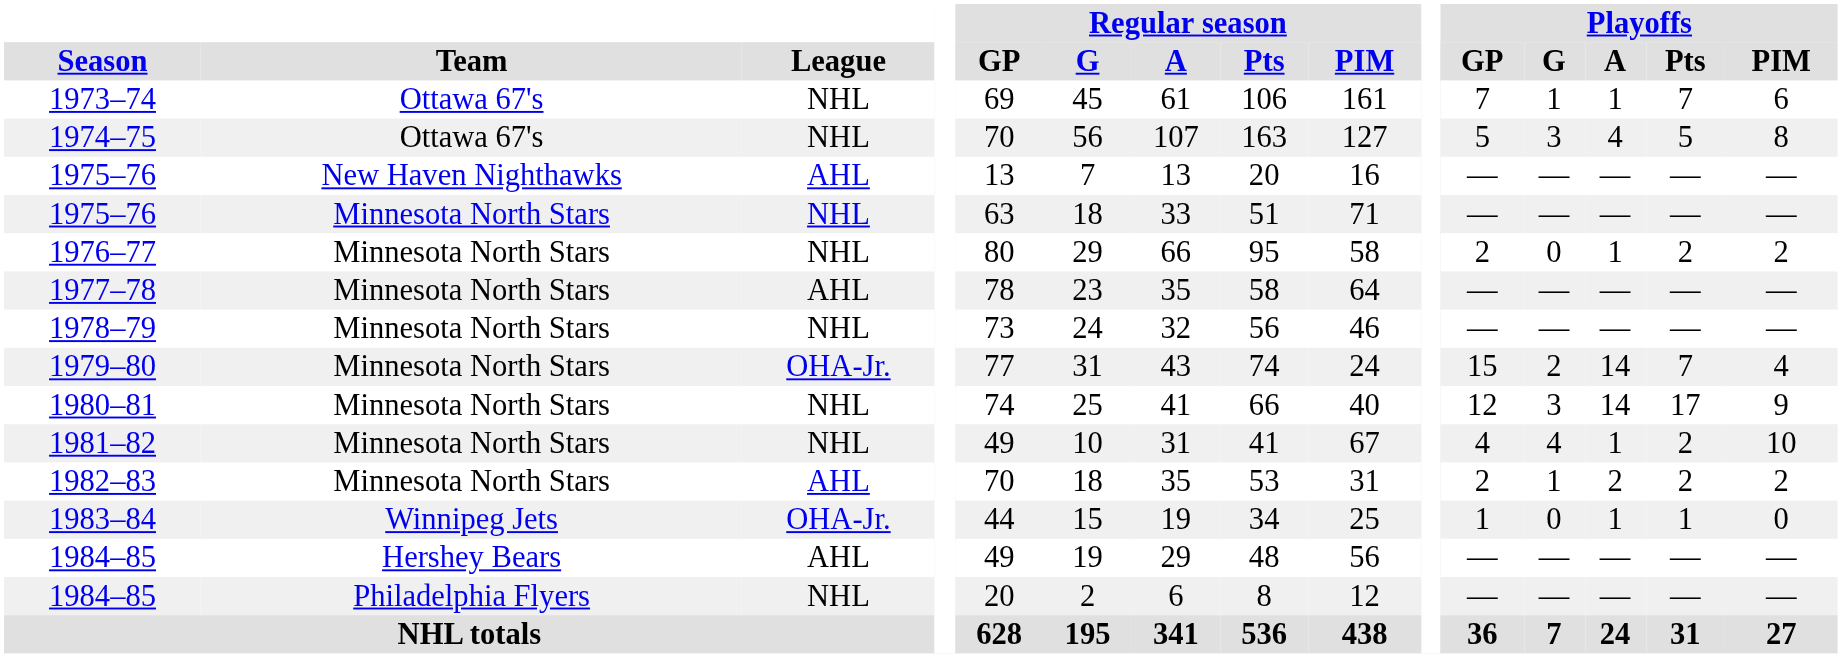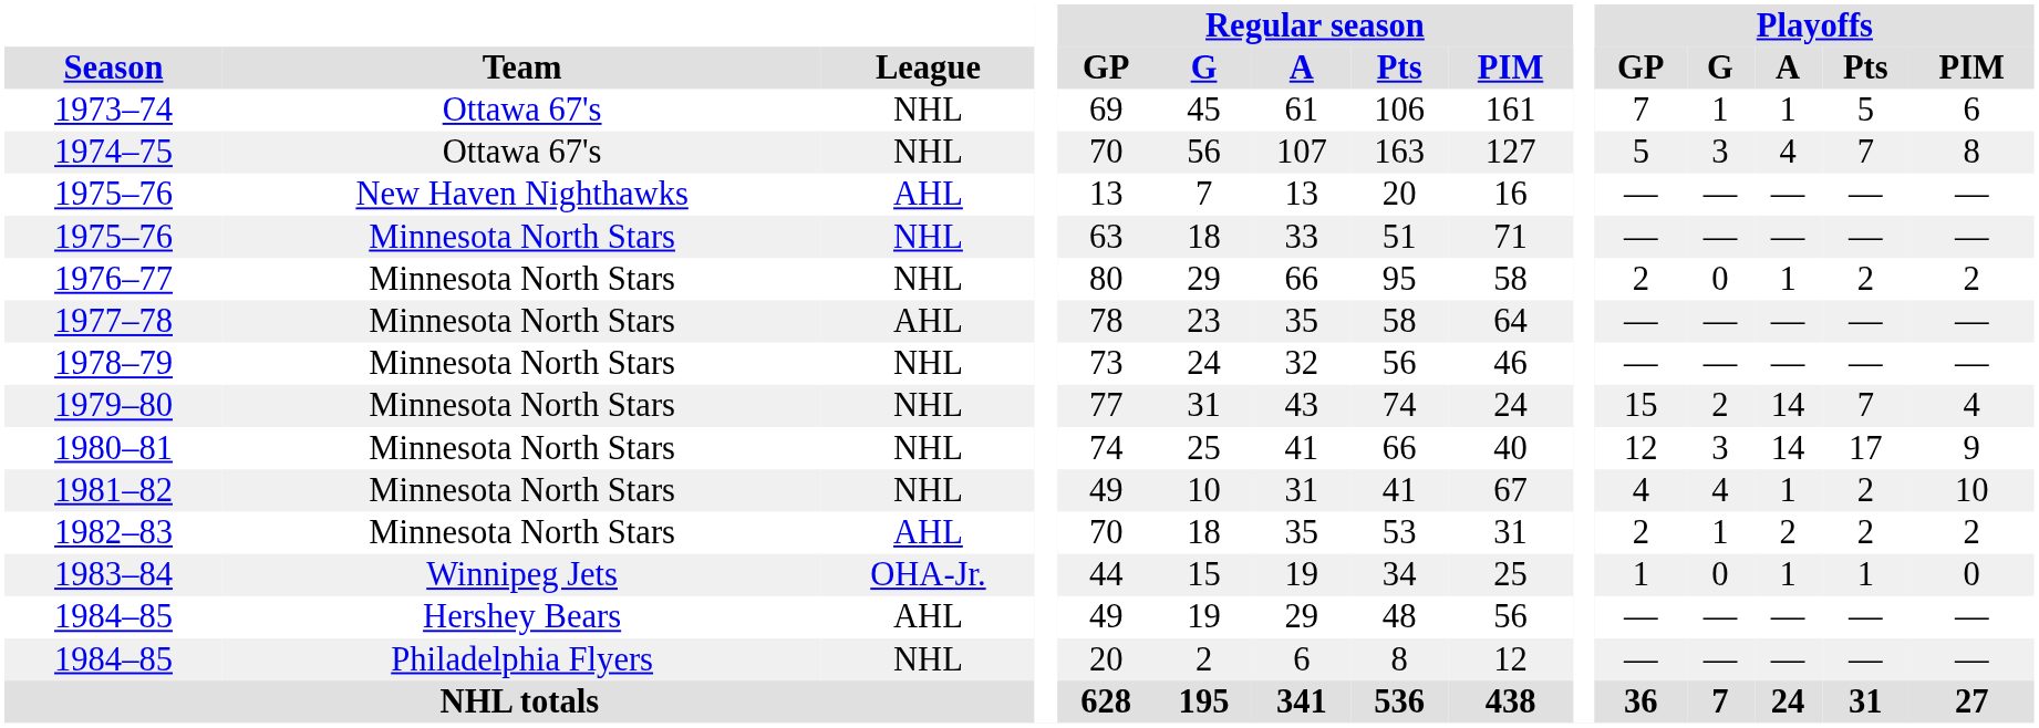 <table border="0" cellpadding="1" cellspacing="0" style="text-align:center; width:60em;">
 <tr style="background:#e0e0e0;">
 <th colspan="3"  bgcolor="#ffffff"> </th>
 <th rowspan="99" bgcolor="#ffffff"> </th>
 <th colspan="5"><a href='#'>Regular season</a></th>
 <th rowspan="99" bgcolor="#ffffff"> </th>
 <th colspan="5"><a href='#'>Playoffs</a></th>
 </tr>
 <tr style="background:#e0e0e0;">
 <th><a href='#'>Season</a></th>
 <th>Team</th>
 <th>League</th>
 <th>GP</th>
 <th><a href='#'>G</a></th>
 <th><a href='#'>A</a></th>
 <th><a href='#'>Pts</a></th>
 <th><a href='#'>PIM</a></th>
 <th>GP</th>
 <th>G</th>
 <th>A</th>
 <th>Pts</th>
 <th>PIM</th>
 </tr>
 <tr>
 <td><a href='#'>1973–74</a></td>
 <td><a href='#'>Ottawa 67's</a></td>
 <td>NHL</td>
 <td>69</td>
 <td>45</td>
 <td>61</td>
 <td>106</td>
 <td>161</td>
 <td>7</td>
 <td>1</td>
 <td>1</td>
-<td>7</td>
+<td>5</td>
 <td>6</td>
 </tr>
 <tr style="background:#f0f0f0;">
 <td><a href='#'>1974–75</a></td>
 <td>Ottawa 67's</td>
 <td>NHL</td>
 <td>70</td>
 <td>56</td>
 <td>107</td>
 <td>163</td>
 <td>127</td>
 <td>5</td>
 <td>3</td>
 <td>4</td>
-<td>5</td>
+<td>7</td>
 <td>8</td>
 </tr>
 <tr>
 <td><a href='#'>1975–76</a></td>
 <td><a href='#'>New Haven Nighthawks</a></td>
 <td><a href='#'>AHL</a></td>
 <td>13</td>
 <td>7</td>
 <td>13</td>
 <td>20</td>
 <td>16</td>
 <td>—</td>
 <td>—</td>
 <td>—</td>
 <td>—</td>
 <td>—</td>
 </tr>
 <tr style="background:#f0f0f0;">
 <td><a href='#'>1975–76</a></td>
 <td><a href='#'>Minnesota North Stars</a></td>
 <td><a href='#'>NHL</a></td>
 <td>63</td>
 <td>18</td>
 <td>33</td>
 <td>51</td>
 <td>71</td>
 <td>—</td>
 <td>—</td>
 <td>—</td>
 <td>—</td>
 <td>—</td>
 </tr>
 <tr>
 <td><a href='#'>1976–77</a></td>
 <td>Minnesota North Stars</td>
 <td>NHL</td>
 <td>80</td>
 <td>29</td>
 <td>66</td>
 <td>95</td>
 <td>58</td>
 <td>2</td>
 <td>0</td>
 <td>1</td>
 <td>2</td>
 <td>2</td>
 </tr>
 <tr style="background:#f0f0f0;">
 <td><a href='#'>1977–78</a></td>
 <td>Minnesota North Stars</td>
 <td>AHL</td>
 <td>78</td>
 <td>23</td>
 <td>35</td>
 <td>58</td>
 <td>64</td>
 <td>—</td>
 <td>—</td>
 <td>—</td>
 <td>—</td>
 <td>—</td>
 </tr>
 <tr>
 <td><a href='#'>1978–79</a></td>
 <td>Minnesota North Stars</td>
 <td>NHL</td>
 <td>73</td>
 <td>24</td>
 <td>32</td>
 <td>56</td>
 <td>46</td>
 <td>—</td>
 <td>—</td>
 <td>—</td>
 <td>—</td>
 <td>—</td>
 </tr>
 <tr style="background:#f0f0f0;">
 <td><a href='#'>1979–80</a></td>
 <td>Minnesota North Stars</td>
-<td><a href='#'>OHA-Jr.</a></td>
+<td>NHL</td>
 <td>77</td>
 <td>31</td>
 <td>43</td>
 <td>74</td>
 <td>24</td>
 <td>15</td>
 <td>2</td>
 <td>14</td>
 <td>7</td>
 <td>4</td>
 </tr>
 <tr>
 <td><a href='#'>1980–81</a></td>
 <td>Minnesota North Stars</td>
 <td>NHL</td>
 <td>74</td>
 <td>25</td>
 <td>41</td>
 <td>66</td>
 <td>40</td>
 <td>12</td>
 <td>3</td>
 <td>14</td>
 <td>17</td>
 <td>9</td>
 </tr>
 <tr style="background:#f0f0f0;">
 <td><a href='#'>1981–82</a></td>
 <td>Minnesota North Stars</td>
 <td>NHL</td>
 <td>49</td>
 <td>10</td>
 <td>31</td>
 <td>41</td>
 <td>67</td>
 <td>4</td>
 <td>4</td>
 <td>1</td>
 <td>2</td>
 <td>10</td>
 </tr>
 <tr>
 <td><a href='#'>1982–83</a></td>
 <td>Minnesota North Stars</td>
 <td><a href='#'>AHL</a></td>
 <td>70</td>
 <td>18</td>
 <td>35</td>
 <td>53</td>
 <td>31</td>
 <td>2</td>
 <td>1</td>
 <td>2</td>
 <td>2</td>
 <td>2</td>
 </tr>
 <tr style="background:#f0f0f0;">
 <td><a href='#'>1983–84</a></td>
 <td><a href='#'>Winnipeg Jets</a></td>
 <td><a href='#'>OHA-Jr.</a></td>
 <td>44</td>
 <td>15</td>
 <td>19</td>
 <td>34</td>
 <td>25</td>
 <td>1</td>
 <td>0</td>
 <td>1</td>
 <td>1</td>
 <td>0</td>
 </tr>
 <tr>
 <td><a href='#'>1984–85</a></td>
 <td><a href='#'>Hershey Bears</a></td>
 <td>AHL</td>
 <td>49</td>
 <td>19</td>
 <td>29</td>
 <td>48</td>
 <td>56</td>
 <td>—</td>
 <td>—</td>
 <td>—</td>
 <td>—</td>
 <td>—</td>
 </tr>
 <tr style="background:#f0f0f0;">
 <td><a href='#'>1984–85</a></td>
 <td><a href='#'>Philadelphia Flyers</a></td>
 <td>NHL</td>
 <td>20</td>
 <td>2</td>
 <td>6</td>
 <td>8</td>
 <td>12</td>
 <td>—</td>
 <td>—</td>
 <td>—</td>
 <td>—</td>
 <td>—</td>
 </tr>
 <tr style="background:#e0e0e0;">
 <th colspan="3">NHL totals</th>
 <th>628</th>
 <th>195</th>
 <th>341</th>
 <th>536</th>
 <th>438</th>
 <th>36</th>
 <th>7</th>
 <th>24</th>
 <th>31</th>
 <th>27</th>
 </tr>
 </table>
